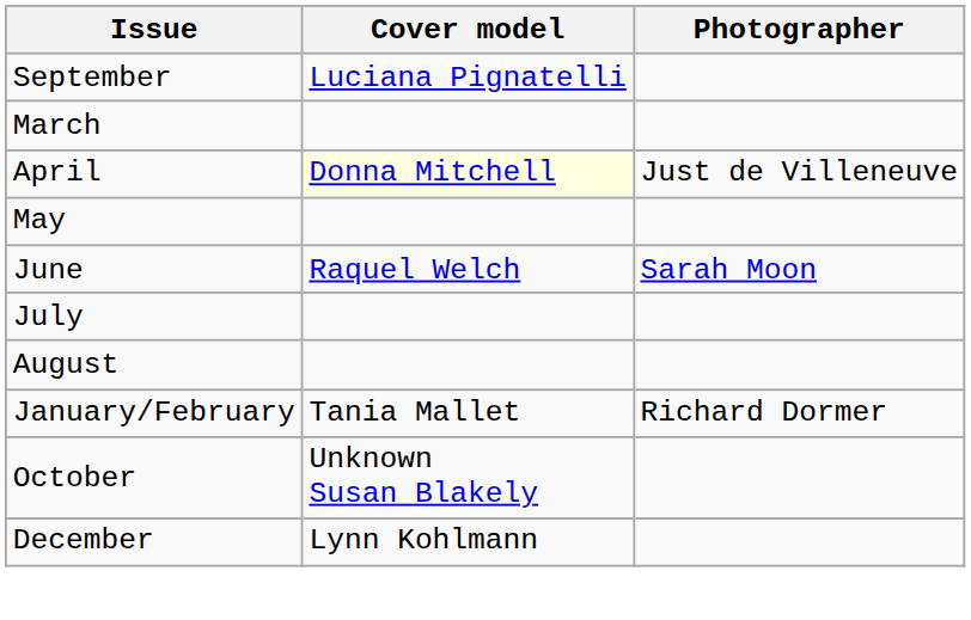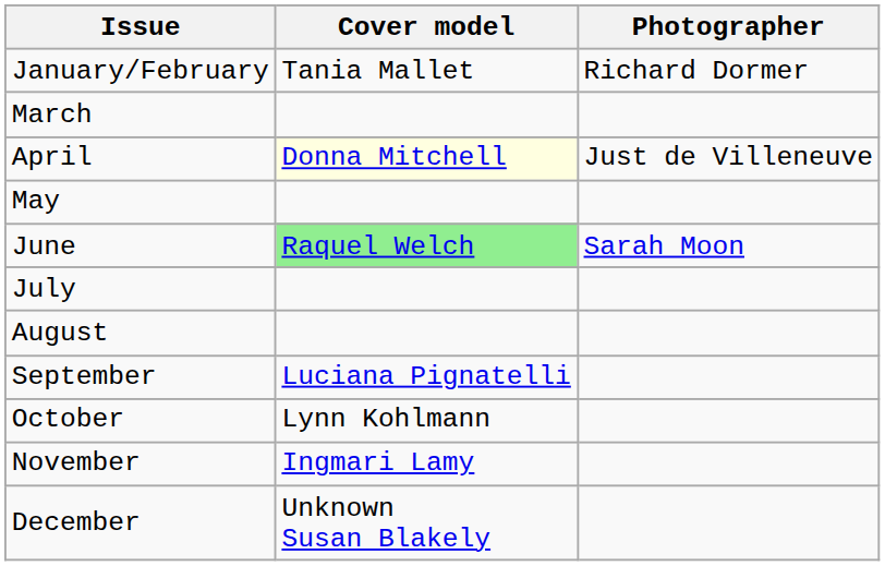 <table class="sortable wikitable">
 <tr>
 <th>Issue</th>
 <th>Cover model</th>
 <th>Photographer</th>
 </tr>
 <tr>
-<td>September</td>
-<td><a href='#'>Luciana Pignatelli</a></td>
-<td></td>
+<td>January/February</td>
+<td>Tania Mallet</td>
+<td>Richard Dormer</td>
 </tr>
 <tr>
 <td>March</td>
 <td></td>
 <td></td>
 </tr>
 <tr>
 <td>April</td>
 <td style="background: lightyellow;"><a href='#'>Donna Mitchell</a></td>
 <td>Just de Villeneuve</td>
 </tr>
 <tr>
 <td>May</td>
 <td></td>
 <td></td>
 </tr>
 <tr>
 <td>June</td>
-<td><a href='#'>Raquel Welch</a></td>
+<td style="background: lightgreen;"><a href='#'>Raquel Welch</a></td>
 <td><a href='#'>Sarah Moon</a></td>
 </tr>
 <tr>
 <td>July</td>
 <td></td>
 <td></td>
 </tr>
 <tr>
 <td>August</td>
 <td></td>
 <td></td>
 </tr>
 <tr>
-<td>January/February</td>
-<td>Tania Mallet</td>
-<td>Richard Dormer</td>
+<td>September</td>
+<td><a href='#'>Luciana Pignatelli</a></td>
+<td></td>
 </tr>
 <tr>
 <td>October</td>
-<td>Unknown <br> <a href='#'>Susan Blakely</a></td>
+<td>Lynn Kohlmann</td>
+<td></td>
+</tr>
+<tr>
+<td>November</td>
+<td><a href='#'>Ingmari Lamy</a></td>
 <td></td>
 </tr>
 <tr>
 <td>December</td>
-<td>Lynn Kohlmann</td>
+<td>Unknown <br> <a href='#'>Susan Blakely</a></td>
 <td></td>
 </tr>
 </table>
